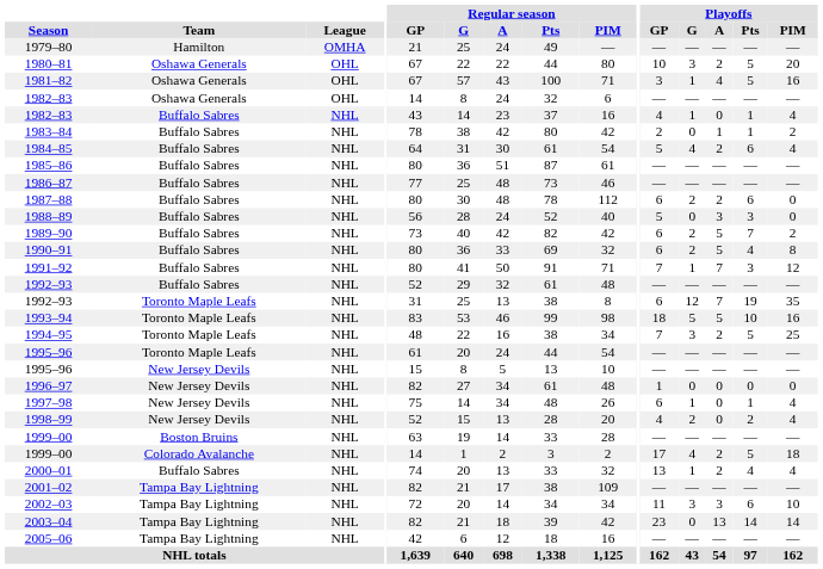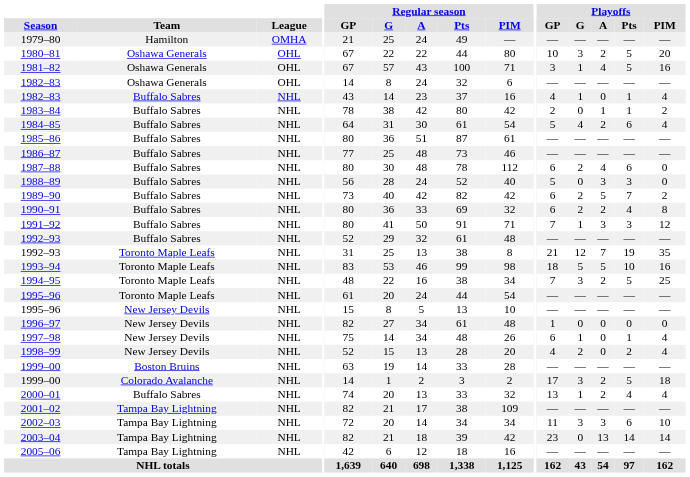 <table border="0" cellpadding="1" cellspacing="0" style="text-align:center; width:60em">
 <tr bgcolor="#e0e0e0">
 <th colspan="3" bgcolor="#ffffff"></th>
 <th rowspan="99" bgcolor="#ffffff"></th>
 <th colspan="5"><a href='#'>Regular season</a></th>
 <th rowspan="99" bgcolor="#ffffff"></th>
 <th colspan="5"><a href='#'>Playoffs</a></th>
 </tr>
 <tr bgcolor="#e0e0e0">
 <th><a href='#'>Season</a></th>
 <th>Team</th>
 <th>League</th>
 <th>GP</th>
 <th><a href='#'>G</a></th>
 <th><a href='#'>A</a></th>
 <th><a href='#'>Pts</a></th>
 <th><a href='#'>PIM</a></th>
 <th>GP</th>
 <th>G</th>
 <th>A</th>
 <th>Pts</th>
 <th>PIM</th>
 </tr>
 <tr ALIGN="center" bgcolor="#f0f0f0">
 <td>1979–80</td>
 <td>Hamilton</td>
 <td><a href='#'>OMHA</a></td>
 <td>21</td>
 <td>25</td>
 <td>24</td>
 <td>49</td>
 <td>—</td>
 <td>—</td>
 <td>—</td>
 <td>—</td>
 <td>—</td>
 <td>—</td>
 </tr>
 <tr ALIGN="center">
 <td><a href='#'>1980–81</a></td>
 <td><a href='#'>Oshawa Generals</a></td>
 <td><a href='#'>OHL</a></td>
 <td>67</td>
 <td>22</td>
 <td>22</td>
 <td>44</td>
 <td>80</td>
 <td>10</td>
 <td>3</td>
 <td>2</td>
 <td>5</td>
 <td>20</td>
 </tr>
 <tr ALIGN="center" bgcolor="#f0f0f0">
 <td><a href='#'>1981–82</a></td>
 <td>Oshawa Generals</td>
 <td>OHL</td>
 <td>67</td>
 <td>57</td>
 <td>43</td>
 <td>100</td>
 <td>71</td>
 <td>3</td>
 <td>1</td>
 <td>4</td>
 <td>5</td>
 <td>16</td>
 </tr>
 <tr ALIGN="center">
 <td><a href='#'>1982–83</a></td>
 <td>Oshawa Generals</td>
 <td>OHL</td>
 <td>14</td>
 <td>8</td>
 <td>24</td>
 <td>32</td>
 <td>6</td>
 <td>—</td>
 <td>—</td>
 <td>—</td>
 <td>—</td>
 <td>—</td>
 </tr>
 <tr ALIGN="center" bgcolor="#f0f0f0">
 <td><a href='#'>1982–83</a></td>
 <td><a href='#'>Buffalo Sabres</a></td>
 <td><a href='#'>NHL</a></td>
 <td>43</td>
 <td>14</td>
 <td>23</td>
 <td>37</td>
 <td>16</td>
 <td>4</td>
 <td>1</td>
 <td>0</td>
 <td>1</td>
 <td>4</td>
 </tr>
 <tr ALIGN="center">
 <td><a href='#'>1983–84</a></td>
 <td>Buffalo Sabres</td>
 <td>NHL</td>
 <td>78</td>
 <td>38</td>
 <td>42</td>
 <td>80</td>
 <td>42</td>
 <td>2</td>
 <td>0</td>
 <td>1</td>
 <td>1</td>
 <td>2</td>
 </tr>
 <tr ALIGN="center" bgcolor="#f0f0f0">
 <td><a href='#'>1984–85</a></td>
 <td>Buffalo Sabres</td>
 <td>NHL</td>
 <td>64</td>
 <td>31</td>
 <td>30</td>
 <td>61</td>
 <td>54</td>
 <td>5</td>
 <td>4</td>
 <td>2</td>
 <td>6</td>
 <td>4</td>
 </tr>
 <tr ALIGN="center">
 <td><a href='#'>1985–86</a></td>
 <td>Buffalo Sabres</td>
 <td>NHL</td>
 <td>80</td>
 <td>36</td>
 <td>51</td>
 <td>87</td>
 <td>61</td>
 <td>—</td>
 <td>—</td>
 <td>—</td>
 <td>—</td>
 <td>—</td>
 </tr>
 <tr ALIGN="center" bgcolor="#f0f0f0">
 <td><a href='#'>1986–87</a></td>
 <td>Buffalo Sabres</td>
 <td>NHL</td>
 <td>77</td>
 <td>25</td>
 <td>48</td>
 <td>73</td>
 <td>46</td>
 <td>—</td>
 <td>—</td>
 <td>—</td>
 <td>—</td>
 <td>—</td>
 </tr>
 <tr ALIGN="center">
 <td><a href='#'>1987–88</a></td>
 <td>Buffalo Sabres</td>
 <td>NHL</td>
 <td>80</td>
 <td>30</td>
 <td>48</td>
 <td>78</td>
 <td>112</td>
 <td>6</td>
 <td>2</td>
-<td>2</td>
+<td>4</td>
 <td>6</td>
 <td>0</td>
 </tr>
 <tr ALIGN="center" bgcolor="#f0f0f0">
 <td><a href='#'>1988–89</a></td>
 <td>Buffalo Sabres</td>
 <td>NHL</td>
 <td>56</td>
 <td>28</td>
 <td>24</td>
 <td>52</td>
 <td>40</td>
 <td>5</td>
 <td>0</td>
 <td>3</td>
 <td>3</td>
 <td>0</td>
 </tr>
 <tr ALIGN="center">
 <td><a href='#'>1989–90</a></td>
 <td>Buffalo Sabres</td>
 <td>NHL</td>
 <td>73</td>
 <td>40</td>
 <td>42</td>
 <td>82</td>
 <td>42</td>
 <td>6</td>
 <td>2</td>
 <td>5</td>
 <td>7</td>
 <td>2</td>
 </tr>
 <tr ALIGN="center" bgcolor="#f0f0f0">
 <td><a href='#'>1990–91</a></td>
 <td>Buffalo Sabres</td>
 <td>NHL</td>
 <td>80</td>
 <td>36</td>
 <td>33</td>
 <td>69</td>
 <td>32</td>
 <td>6</td>
 <td>2</td>
-<td>5</td>
+<td>2</td>
 <td>4</td>
 <td>8</td>
 </tr>
 <tr ALIGN="center">
 <td><a href='#'>1991–92</a></td>
 <td>Buffalo Sabres</td>
 <td>NHL</td>
 <td>80</td>
 <td>41</td>
 <td>50</td>
 <td>91</td>
 <td>71</td>
 <td>7</td>
 <td>1</td>
-<td>7</td>
+<td>3</td>
 <td>3</td>
 <td>12</td>
 </tr>
 <tr ALIGN="center" bgcolor="#f0f0f0">
 <td><a href='#'>1992–93</a></td>
 <td>Buffalo Sabres</td>
 <td>NHL</td>
 <td>52</td>
 <td>29</td>
 <td>32</td>
 <td>61</td>
 <td>48</td>
 <td>—</td>
 <td>—</td>
 <td>—</td>
 <td>—</td>
 <td>—</td>
 </tr>
 <tr ALIGN="center">
 <td>1992–93</td>
 <td><a href='#'>Toronto Maple Leafs</a></td>
 <td>NHL</td>
 <td>31</td>
 <td>25</td>
 <td>13</td>
 <td>38</td>
 <td>8</td>
-<td>6</td>
+<td>21</td>
 <td>12</td>
 <td>7</td>
 <td>19</td>
 <td>35</td>
 </tr>
 <tr ALIGN="center" bgcolor="#f0f0f0">
 <td><a href='#'>1993–94</a></td>
 <td>Toronto Maple Leafs</td>
 <td>NHL</td>
 <td>83</td>
 <td>53</td>
 <td>46</td>
 <td>99</td>
 <td>98</td>
 <td>18</td>
 <td>5</td>
 <td>5</td>
 <td>10</td>
 <td>16</td>
 </tr>
 <tr ALIGN="center">
 <td><a href='#'>1994–95</a></td>
 <td>Toronto Maple Leafs</td>
 <td>NHL</td>
 <td>48</td>
 <td>22</td>
 <td>16</td>
 <td>38</td>
 <td>34</td>
 <td>7</td>
 <td>3</td>
 <td>2</td>
 <td>5</td>
 <td>25</td>
 </tr>
 <tr ALIGN="center" bgcolor="#f0f0f0">
 <td><a href='#'>1995–96</a></td>
 <td>Toronto Maple Leafs</td>
 <td>NHL</td>
 <td>61</td>
 <td>20</td>
 <td>24</td>
 <td>44</td>
 <td>54</td>
 <td>—</td>
 <td>—</td>
 <td>—</td>
 <td>—</td>
 <td>—</td>
 </tr>
 <tr ALIGN="center">
 <td>1995–96</td>
 <td><a href='#'>New Jersey Devils</a></td>
 <td>NHL</td>
 <td>15</td>
 <td>8</td>
 <td>5</td>
 <td>13</td>
 <td>10</td>
 <td>—</td>
 <td>—</td>
 <td>—</td>
 <td>—</td>
 <td>—</td>
 </tr>
 <tr ALIGN="center" bgcolor="#f0f0f0">
 <td><a href='#'>1996–97</a></td>
 <td>New Jersey Devils</td>
 <td>NHL</td>
 <td>82</td>
 <td>27</td>
 <td>34</td>
 <td>61</td>
 <td>48</td>
 <td>1</td>
 <td>0</td>
 <td>0</td>
 <td>0</td>
 <td>0</td>
 </tr>
 <tr ALIGN="center">
 <td><a href='#'>1997–98</a></td>
 <td>New Jersey Devils</td>
 <td>NHL</td>
 <td>75</td>
 <td>14</td>
 <td>34</td>
 <td>48</td>
 <td>26</td>
 <td>6</td>
 <td>1</td>
 <td>0</td>
 <td>1</td>
 <td>4</td>
 </tr>
 <tr ALIGN="center" bgcolor="#f0f0f0">
 <td><a href='#'>1998–99</a></td>
 <td>New Jersey Devils</td>
 <td>NHL</td>
 <td>52</td>
 <td>15</td>
 <td>13</td>
 <td>28</td>
 <td>20</td>
 <td>4</td>
 <td>2</td>
 <td>0</td>
 <td>2</td>
 <td>4</td>
 </tr>
 <tr ALIGN="center">
 <td><a href='#'>1999–00</a></td>
 <td><a href='#'>Boston Bruins</a></td>
 <td>NHL</td>
 <td>63</td>
 <td>19</td>
 <td>14</td>
 <td>33</td>
 <td>28</td>
 <td>—</td>
 <td>—</td>
 <td>—</td>
 <td>—</td>
 <td>—</td>
 </tr>
 <tr ALIGN="center" bgcolor="#f0f0f0">
 <td>1999–00</td>
 <td><a href='#'>Colorado Avalanche</a></td>
 <td>NHL</td>
 <td>14</td>
 <td>1</td>
 <td>2</td>
 <td>3</td>
 <td>2</td>
 <td>17</td>
-<td>4</td>
+<td>3</td>
 <td>2</td>
 <td>5</td>
 <td>18</td>
 </tr>
 <tr ALIGN="center">
 <td><a href='#'>2000–01</a></td>
 <td>Buffalo Sabres</td>
 <td>NHL</td>
 <td>74</td>
 <td>20</td>
 <td>13</td>
 <td>33</td>
 <td>32</td>
 <td>13</td>
 <td>1</td>
 <td>2</td>
 <td>4</td>
 <td>4</td>
 </tr>
 <tr ALIGN="center" bgcolor="#f0f0f0">
 <td><a href='#'>2001–02</a></td>
 <td><a href='#'>Tampa Bay Lightning</a></td>
 <td>NHL</td>
 <td>82</td>
 <td>21</td>
 <td>17</td>
 <td>38</td>
 <td>109</td>
 <td>—</td>
 <td>—</td>
 <td>—</td>
 <td>—</td>
 <td>—</td>
 </tr>
 <tr ALIGN="center">
 <td><a href='#'>2002–03</a></td>
 <td>Tampa Bay Lightning</td>
 <td>NHL</td>
 <td>72</td>
 <td>20</td>
 <td>14</td>
 <td>34</td>
 <td>34</td>
 <td>11</td>
 <td>3</td>
 <td>3</td>
 <td>6</td>
 <td>10</td>
 </tr>
 <tr ALIGN="center" bgcolor="#f0f0f0">
 <td><a href='#'>2003–04</a></td>
 <td>Tampa Bay Lightning</td>
 <td>NHL</td>
 <td>82</td>
 <td>21</td>
 <td>18</td>
 <td>39</td>
 <td>42</td>
 <td>23</td>
 <td>0</td>
 <td>13</td>
 <td>14</td>
 <td>14</td>
 </tr>
 <tr ALIGN="center">
 <td><a href='#'>2005–06</a></td>
 <td>Tampa Bay Lightning</td>
 <td>NHL</td>
 <td>42</td>
 <td>6</td>
 <td>12</td>
 <td>18</td>
 <td>16</td>
 <td>—</td>
 <td>—</td>
 <td>—</td>
 <td>—</td>
 <td>—</td>
 </tr>
 <tr ALIGN="center" bgcolor="#e0e0e0">
 <th colspan="3">NHL totals</th>
 <th>1,639</th>
 <th>640</th>
 <th>698</th>
 <th>1,338</th>
 <th>1,125</th>
 <th>162</th>
 <th>43</th>
 <th>54</th>
 <th>97</th>
 <th>162</th>
 </tr>
 </table>
